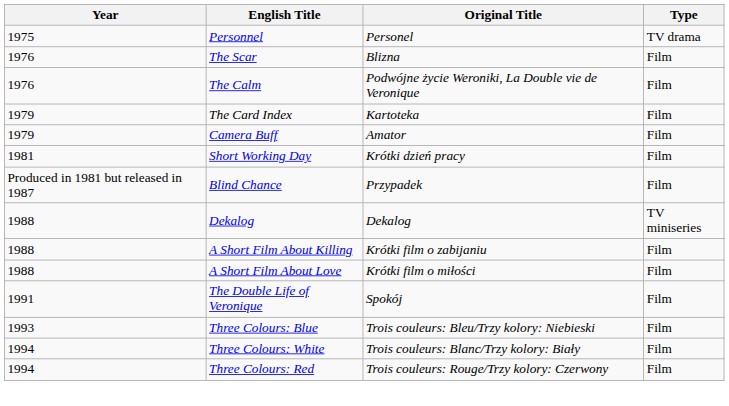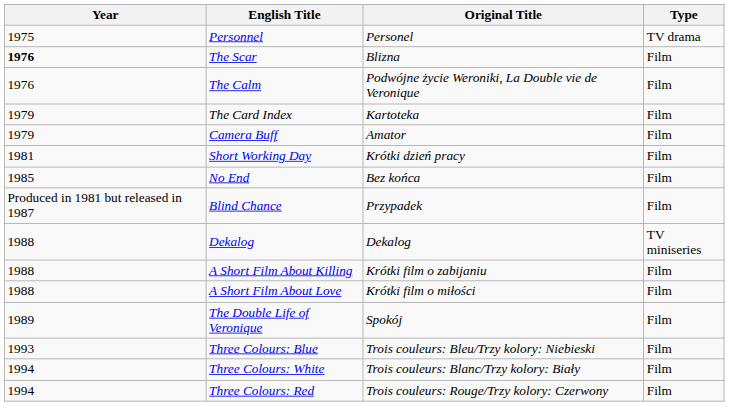 <table class="wikitable sortable">
 <tr>
 <th>Year</th>
 <th>English Title</th>
 <th>Original Title</th>
 <th>Type</th>
 </tr>
 <tr>
 <td>1975</td>
 <td><em><a href='#'>Personnel</a></em></td>
 <td><em>Personel</em></td>
 <td>TV drama</td>
 </tr>
 <tr>
-<td>1976</td>
+<td><strong>1976</strong></td>
 <td><em><a href='#'>The Scar</a></em></td>
 <td><em>Blizna</em></td>
 <td>Film</td>
 </tr>
 <tr>
 <td>1976</td>
 <td><em><a href='#'>The Calm</a></em></td>
 <td><em>Podwójne życie Weroniki, La Double vie de Veronique</em></td>
 <td>Film</td>
 </tr>
 <tr>
 <td>1979</td>
 <td><em>The Card Index</em></td>
 <td><em>Kartoteka</em></td>
 <td>Film</td>
 </tr>
 <tr>
 <td>1979</td>
 <td><em><a href='#'>Camera Buff</a></em></td>
 <td><em>Amator</em></td>
 <td>Film</td>
 </tr>
 <tr>
 <td>1981</td>
 <td><em><a href='#'>Short Working Day</a></em></td>
 <td><em>Krótki dzień pracy</em></td>
 <td>Film</td>
 </tr>
 <tr>
+<td>1985</td>
+<td><em><a href='#'>No End</a></em></td>
+<td><em>Bez końca</em></td>
+<td>Film</td>
+</tr>
+<tr>
 <td>Produced in 1981 but released in 1987</td>
 <td><em><a href='#'>Blind Chance</a></em></td>
 <td><em>Przypadek</em></td>
 <td>Film</td>
 </tr>
 <tr>
 <td>1988</td>
 <td><em><a href='#'>Dekalog</a></em></td>
 <td><em>Dekalog</em></td>
 <td>TV miniseries</td>
 </tr>
 <tr>
 <td>1988</td>
 <td><em><a href='#'>A Short Film About Killing</a></em></td>
 <td><em>Krótki film o zabijaniu</em></td>
 <td>Film</td>
 </tr>
 <tr>
 <td>1988</td>
 <td><em><a href='#'>A Short Film About Love</a></em></td>
 <td><em>Krótki film o miłości</em></td>
 <td>Film</td>
 </tr>
 <tr>
-<td>1991</td>
+<td>1989</td>
 <td><em><a href='#'>The Double Life of Veronique</a></em></td>
 <td><em>Spokój</em></td>
 <td>Film</td>
 </tr>
 <tr>
 <td>1993</td>
 <td><em><a href='#'>Three Colours: Blue</a></em></td>
 <td><em>Trois couleurs: Bleu/Trzy kolory: Niebieski</em></td>
 <td>Film</td>
 </tr>
 <tr>
 <td>1994</td>
 <td><em><a href='#'>Three Colours: White</a></em></td>
 <td><em>Trois couleurs: Blanc/Trzy kolory: Biały</em></td>
 <td>Film</td>
 </tr>
 <tr>
 <td>1994</td>
 <td><em><a href='#'>Three Colours: Red</a></em></td>
 <td><em>Trois couleurs: Rouge/Trzy kolory: Czerwony</em></td>
 <td>Film</td>
 </tr>
 </table>
